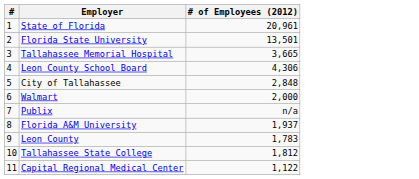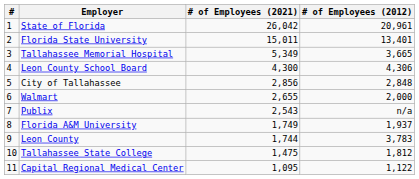 <table class="wikitable">
 <tr>
 <th>#</th>
 <th>Employer</th>
+<th># of Employees (2021)</th>
 <th># of Employees (2012)</th>
 </tr>
 <tr>
 <td>1</td>
 <td><a href='#'>State of Florida</a></td>
+<td style="text-align: right;">26,042</td>
 <td style="text-align: right;">20,961</td>
 </tr>
 <tr>
 <td>2</td>
 <td><a href='#'>Florida State University</a></td>
-<td style="text-align: right;">13,501</td>
+<td style="text-align: right;">15,011</td>
+<td style="text-align: right;">13,401</td>
 </tr>
 <tr>
 <td>3</td>
 <td><a href='#'>Tallahassee Memorial Hospital</a></td>
+<td style="text-align: right;">5,349</td>
 <td style="text-align: right;">3,665</td>
 </tr>
 <tr>
 <td>4</td>
 <td><a href='#'>Leon County School Board</a></td>
+<td style="text-align: right;">4,300</td>
 <td style="text-align: right;">4,306</td>
 </tr>
 <tr>
 <td>5</td>
 <td>City of Tallahassee</td>
+<td style="text-align: right;">2,856</td>
 <td style="text-align: right;">2,848</td>
 </tr>
 <tr>
 <td>6</td>
 <td><a href='#'>Walmart</a></td>
+<td style="text-align: right;">2,655</td>
 <td style="text-align: right;">2,000</td>
 </tr>
 <tr>
 <td>7</td>
 <td><a href='#'>Publix</a></td>
+<td style="text-align: right;">2,543</td>
 <td style="text-align: right;">n/a</td>
 </tr>
 <tr>
 <td>8</td>
 <td><a href='#'>Florida A&M University</a></td>
+<td style="text-align: right;">1,749</td>
 <td style="text-align: right;">1,937</td>
 </tr>
 <tr>
 <td>9</td>
 <td><a href='#'>Leon County</a></td>
-<td style="text-align: right;">1,783</td>
+<td style="text-align: right;">1,744</td>
+<td style="text-align: right;">3,783</td>
 </tr>
 <tr>
 <td>10</td>
 <td><a href='#'>Tallahassee State College</a></td>
+<td style="text-align: right;">1,475</td>
 <td style="text-align: right;">1,812</td>
 </tr>
 <tr>
 <td>11</td>
 <td><a href='#'>Capital Regional Medical Center</a></td>
+<td style="text-align: right;">1,095</td>
 <td style="text-align: right;">1,122</td>
 </tr>
 </table>
